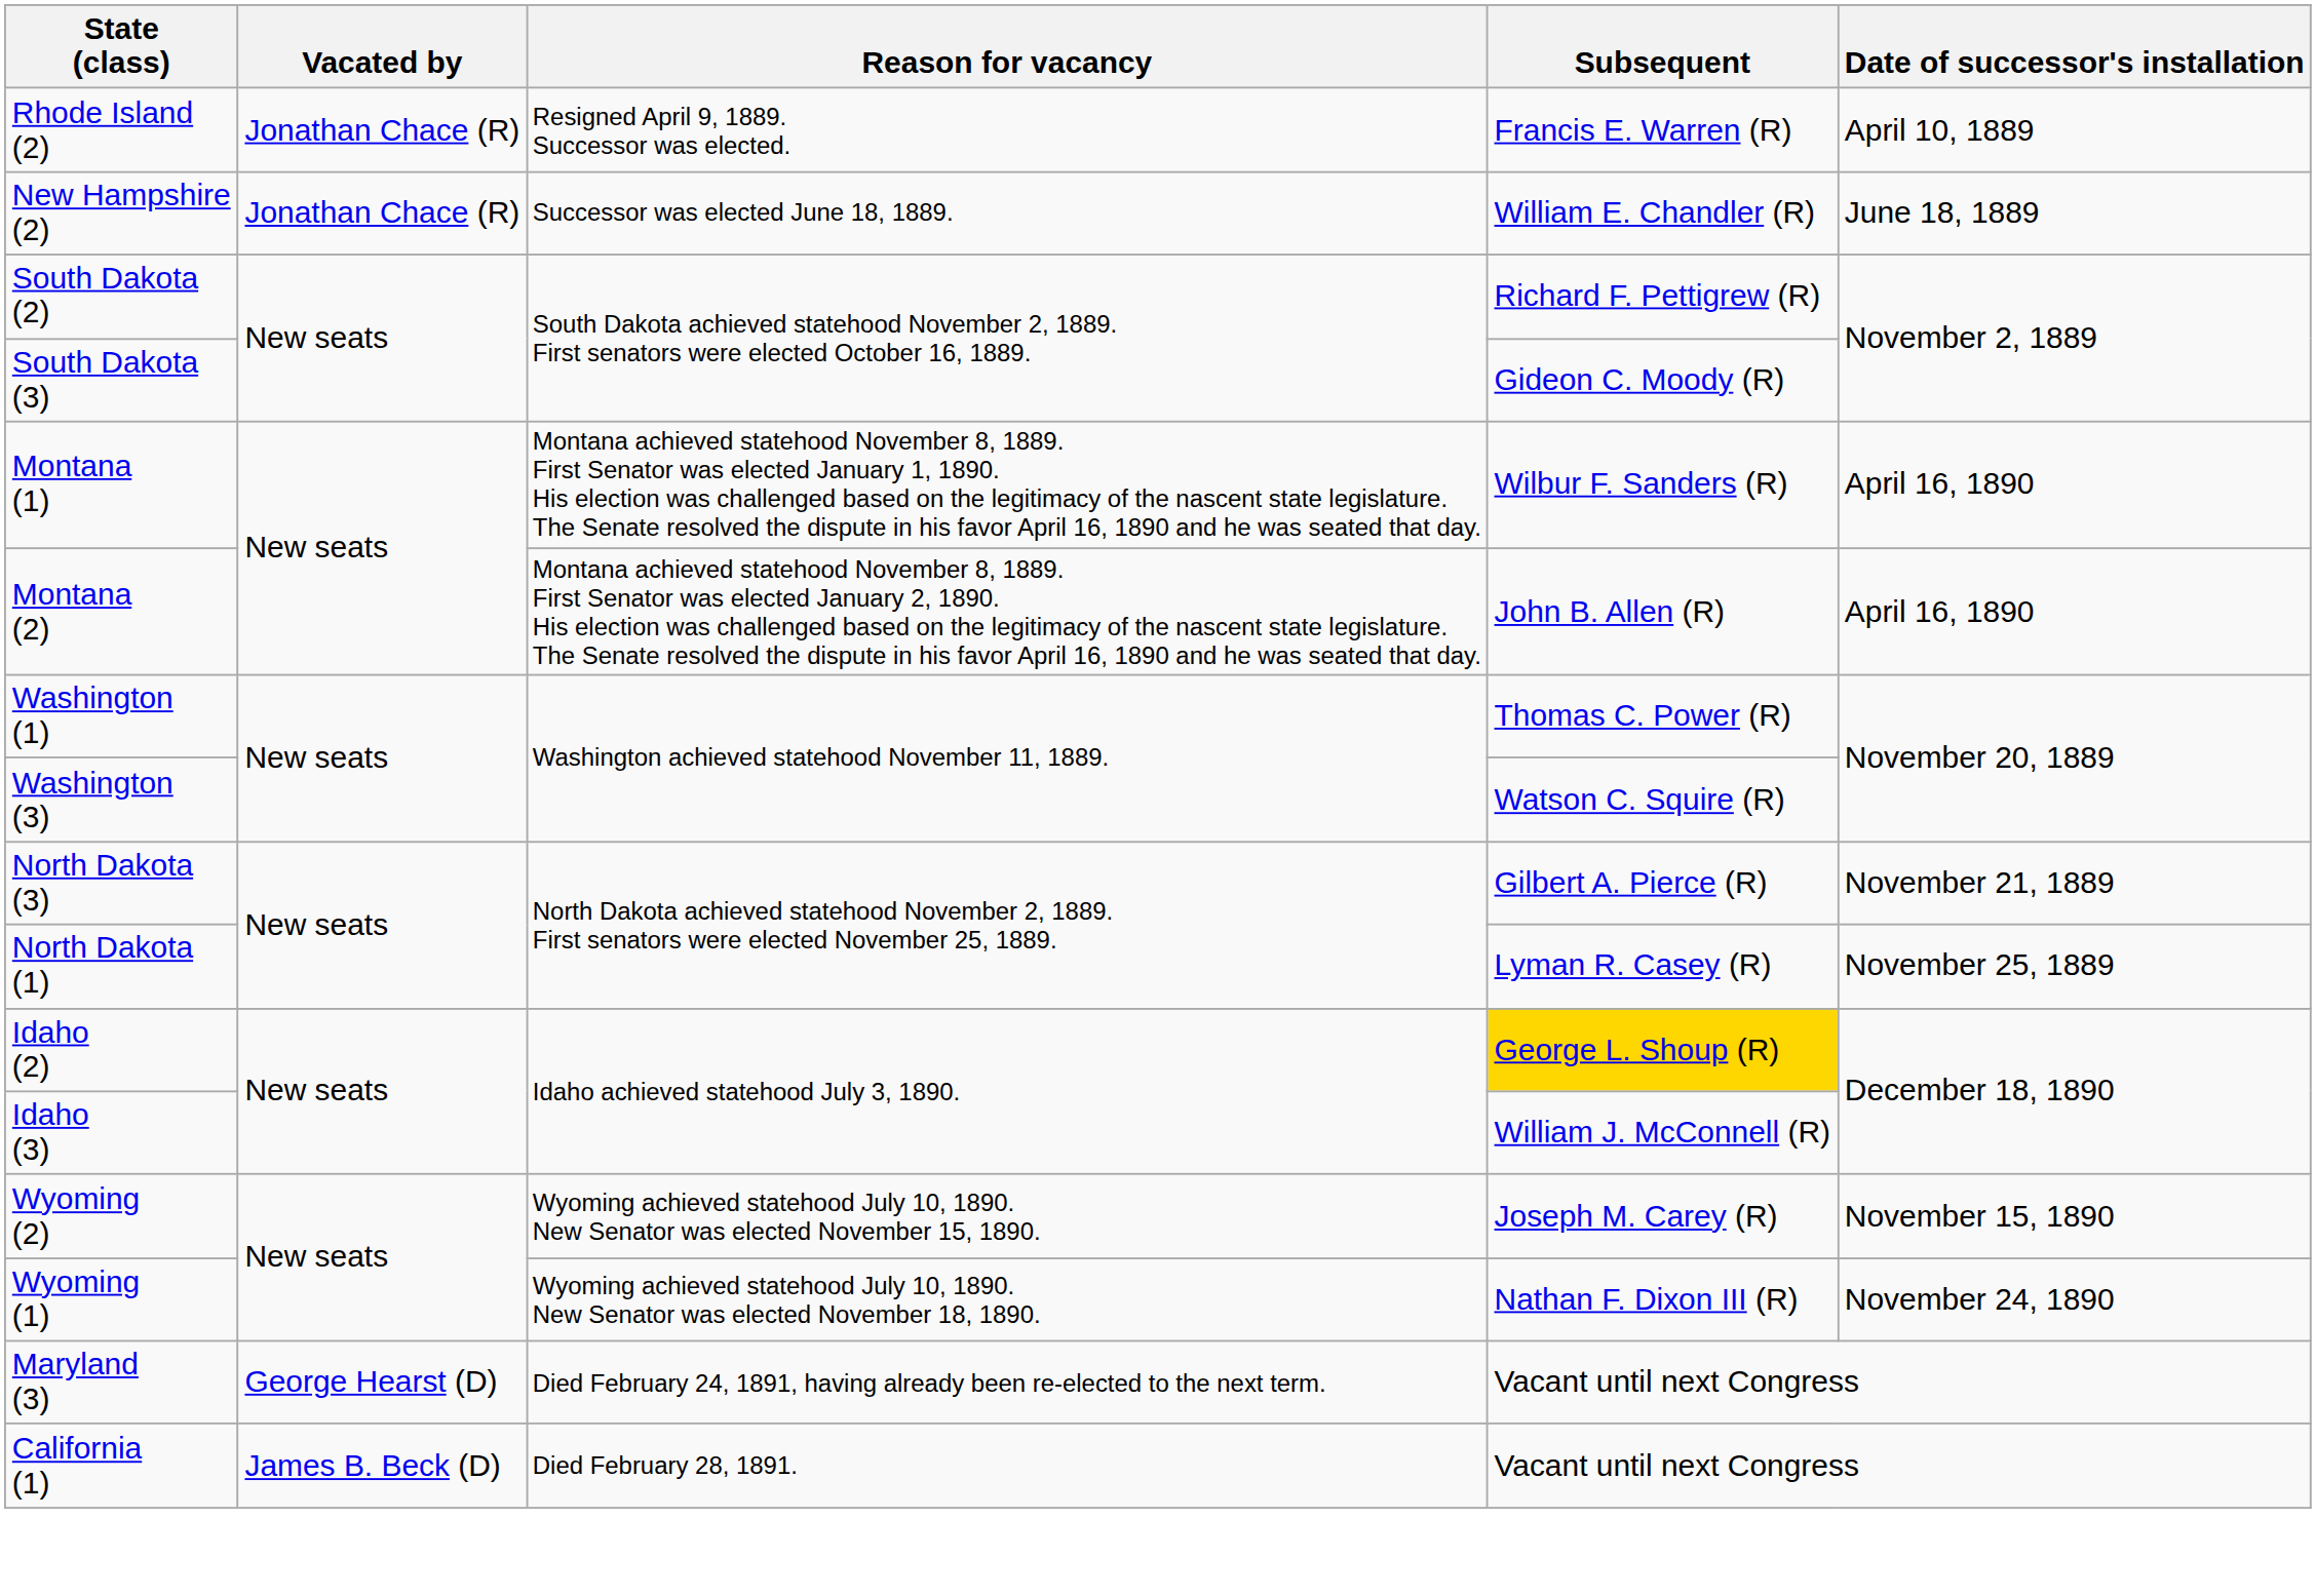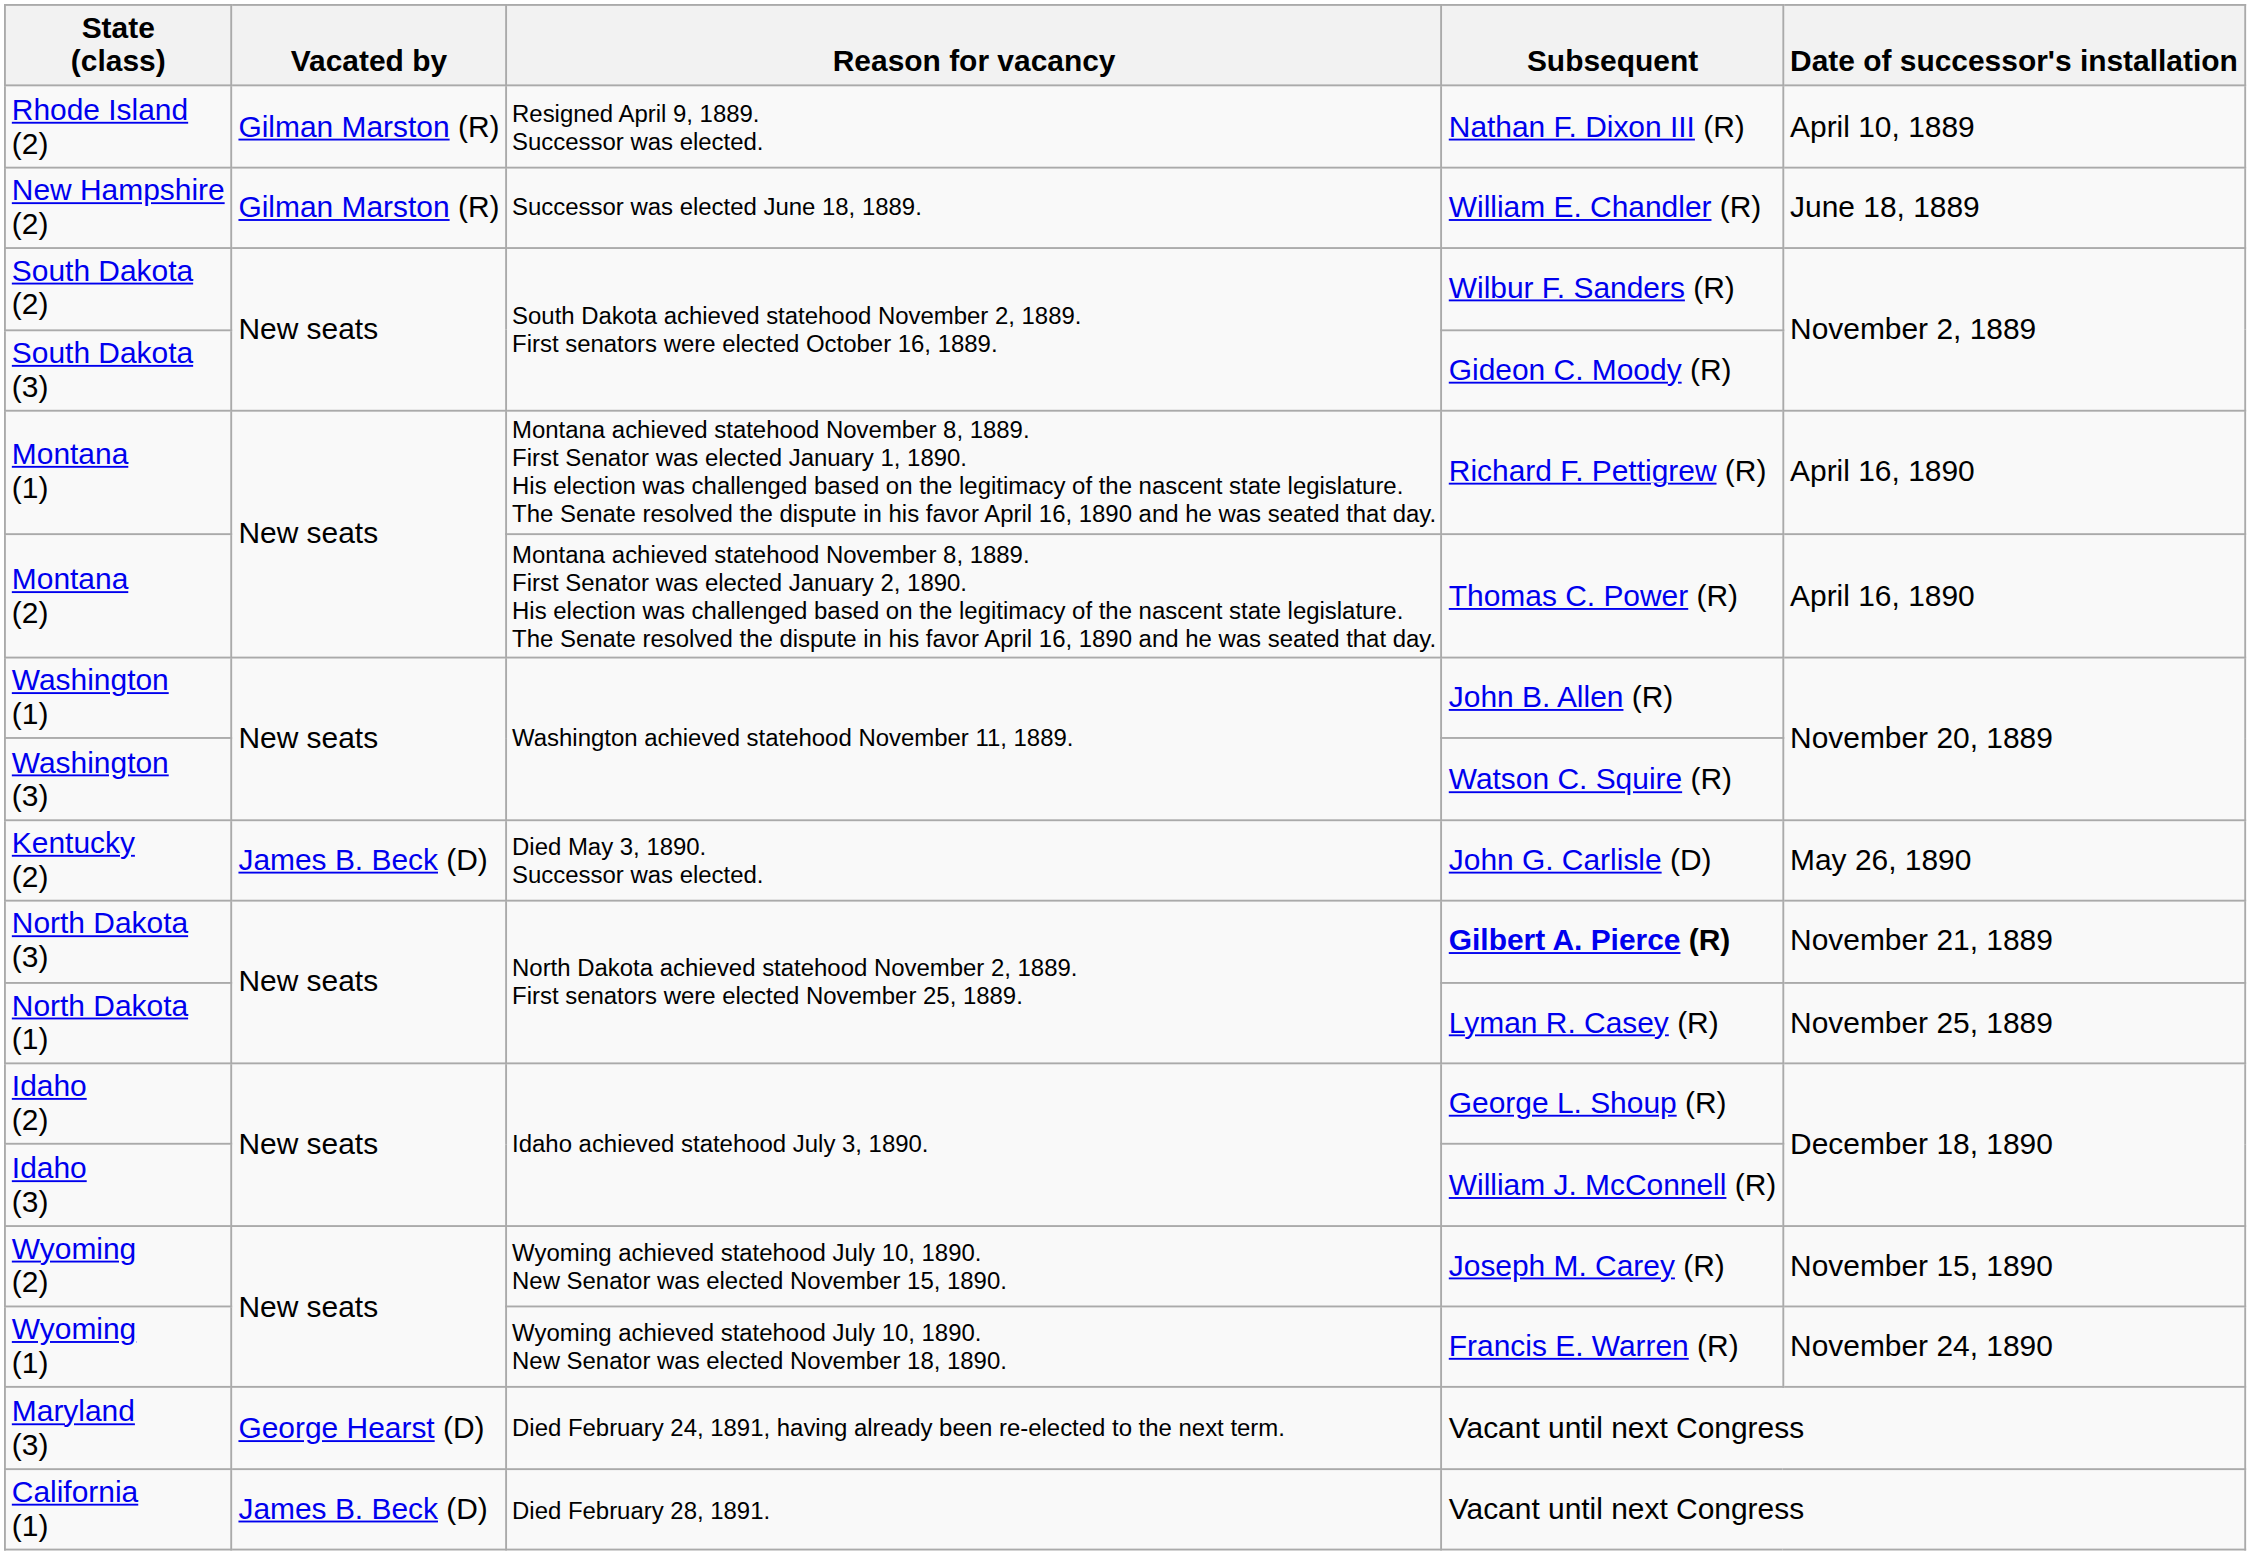 <table class="wikitable sortable">
 <tr valign=bottom>
 <th>State<br>(class)</th>
 <th>Vacated by</th>
 <th>Reason for vacancy</th>
 <th>Subsequent</th>
 <th>Date of successor's installation</th>
 </tr>
 <tr>
 <td><a href='#'>Rhode Island</a><br>(2)</td>
-<td><a href='#'>Jonathan Chace</a> (R)</td>
+<td><a href='#'>Gilman Marston</a> (R)</td>
 <td style="font-size:80%">Resigned April 9, 1889.<br>Successor was elected.</td>
-<td nowrap ><a href='#'>Francis E. Warren</a> (R)</td>
+<td><a href='#'>Nathan F. Dixon III</a> (R)</td>
 <td>April 10, 1889</td>
 </tr>
 <tr>
 <td><a href='#'>New Hampshire</a><br>(2)</td>
-<td><a href='#'>Jonathan Chace</a> (R)</td>
+<td><a href='#'>Gilman Marston</a> (R)</td>
 <td style="font-size:80%">Successor was elected June 18, 1889.</td>
 <td><a href='#'>William E. Chandler</a> (R)</td>
 <td>June 18, 1889</td>
 </tr>
 <tr>
 <td><a href='#'>South Dakota</a><br>(2)</td>
 <td rowspan=2>New seats</td>
 <td rowspan=2 style="font-size:80%">South Dakota achieved statehood November 2, 1889.<br>First senators were elected October 16, 1889.</td>
-<td nowrap ><a href='#'>Richard F. Pettigrew</a> (R)</td>
+<td nowrap ><a href='#'>Wilbur F. Sanders</a> (R)</td>
 <td rowspan=2>November 2, 1889</td>
 </tr>
 <tr>
 <td><a href='#'>South Dakota</a><br>(3)</td>
 <td nowrap ><a href='#'>Gideon C. Moody</a> (R)</td>
 </tr>
 <tr>
 <td><a href='#'>Montana</a><br>(1)</td>
 <td rowspan=2>New seats</td>
 <td style="font-size:80%">Montana achieved statehood November 8, 1889.<br>First Senator was elected January 1, 1890.<br>His election was challenged based on the legitimacy of the nascent state legislature.<br>The Senate resolved the dispute in his favor April 16, 1890 and he was seated that day.</td>
-<td nowrap ><a href='#'>Wilbur F. Sanders</a> (R)</td>
+<td nowrap ><a href='#'>Richard F. Pettigrew</a> (R)</td>
 <td>April 16, 1890</td>
 </tr>
 <tr>
 <td><a href='#'>Montana</a><br>(2)</td>
 <td style="font-size:80%">Montana achieved statehood November 8, 1889.<br>First Senator was elected January 2, 1890.<br>His election was challenged based on the legitimacy of the nascent state legislature.<br>The Senate resolved the dispute in his favor April 16, 1890 and he was seated that day.</td>
-<td nowrap ><a href='#'>John B. Allen</a> (R)</td>
+<td nowrap ><a href='#'>Thomas C. Power</a> (R)</td>
 <td>April 16, 1890</td>
 </tr>
 <tr>
 <td><a href='#'>Washington</a><br>(1)</td>
 <td rowspan=2>New seats</td>
 <td rowspan=2 style="font-size:80%">Washington achieved statehood November 11, 1889.</td>
-<td nowrap ><a href='#'>Thomas C. Power</a> (R)</td>
+<td nowrap ><a href='#'>John B. Allen</a> (R)</td>
 <td rowspan=2>November 20, 1889</td>
 </tr>
 <tr>
 <td><a href='#'>Washington</a><br>(3)</td>
 <td nowrap ><a href='#'>Watson C. Squire</a> (R)</td>
 </tr>
 <tr>
+<td><a href='#'>Kentucky</a><br>(2)</td>
+<td><a href='#'>James B. Beck</a> (D)</td>
+<td style="font-size:80%">Died May 3, 1890.<br>Successor was elected.</td>
+<td><a href='#'>John G. Carlisle</a> (D)</td>
+<td>May 26, 1890</td>
+</tr>
+<tr>
 <td><a href='#'>North Dakota</a><br>(3)</td>
 <td rowspan=2>New seats</td>
 <td rowspan=2 style="font-size:80%">North Dakota achieved statehood November 2, 1889.<br>First senators were elected November 25, 1889.</td>
-<td nowrap ><a href='#'>Gilbert A. Pierce</a> (R)</td>
+<td nowrap ><strong><a href='#'>Gilbert A. Pierce</a> (R)</strong></td>
 <td>November 21, 1889</td>
 </tr>
 <tr>
 <td><a href='#'>North Dakota</a><br>(1)</td>
 <td nowrap ><a href='#'>Lyman R. Casey</a> (R)</td>
 <td>November 25, 1889</td>
 </tr>
 <tr>
 <td><a href='#'>Idaho</a><br>(2)</td>
 <td rowspan=2>New seats</td>
 <td rowspan=2 style="font-size:80%">Idaho achieved statehood July 3, 1890.</td>
-<td nowrap  style="background: gold;"><a href='#'>George L. Shoup</a> (R)</td>
+<td nowrap ><a href='#'>George L. Shoup</a> (R)</td>
 <td rowspan=2>December 18, 1890</td>
 </tr>
 <tr>
 <td><a href='#'>Idaho</a><br>(3)</td>
 <td nowrap ><a href='#'>William J. McConnell</a> (R)</td>
 </tr>
 <tr>
 <td><a href='#'>Wyoming</a><br>(2)</td>
 <td rowspan=2>New seats</td>
 <td style="font-size:80%">Wyoming achieved statehood July 10, 1890.<br>New Senator was elected November 15, 1890.</td>
 <td nowrap ><a href='#'>Joseph M. Carey</a> (R)</td>
 <td>November 15, 1890</td>
 </tr>
 <tr>
 <td><a href='#'>Wyoming</a><br>(1)</td>
 <td style="font-size:80%">Wyoming achieved statehood July 10, 1890.<br>New Senator was elected November 18, 1890.</td>
-<td><a href='#'>Nathan F. Dixon III</a> (R)</td>
+<td nowrap ><a href='#'>Francis E. Warren</a> (R)</td>
 <td>November 24, 1890</td>
 </tr>
 <tr>
 <td><a href='#'>Maryland</a><br>(3)</td>
 <td><a href='#'>George Hearst</a> (D)</td>
 <td style="font-size:80%">Died February 24, 1891, having already been re-elected to the next term.</td>
 <td colspan=2>Vacant until next Congress</td>
 </tr>
 <tr>
 <td><a href='#'>California</a><br>(1)</td>
 <td><a href='#'>James B. Beck</a> (D)</td>
 <td style="font-size:80%">Died February 28, 1891.</td>
 <td colspan=2>Vacant until next Congress</td>
 </tr>
 </table>
